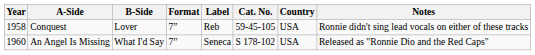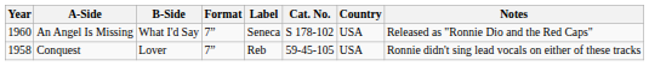 <table class="wikitable" style="text-align:left">
 <tr>
 <th>Year</th>
 <th>A-Side</th>
 <th>B-Side</th>
 <th>Format</th>
 <th>Label</th>
 <th>Cat. No.</th>
 <th>Country</th>
 <th>Notes</th>
 </tr>
 <tr>
+<td>1960</td>
+<td>An Angel Is Missing</td>
+<td>What I'd Say</td>
+<td>7”</td>
+<td>Seneca</td>
+<td>S 178-102</td>
+<td>USA</td>
+<td>Released as "Ronnie Dio and the Red Caps"</td>
+</tr>
+<tr>
 <td>1958</td>
 <td>Conquest</td>
 <td>Lover</td>
 <td>7”</td>
 <td>Reb</td>
 <td>59-45-105</td>
 <td>USA</td>
 <td>Ronnie didn't sing lead vocals on either of these tracks</td>
 </tr>
-<tr>
-<td>1960</td>
-<td>An Angel Is Missing</td>
-<td>What I'd Say</td>
-<td>7”</td>
-<td>Seneca</td>
-<td>S 178-102</td>
-<td>USA</td>
-<td>Released as "Ronnie Dio and the Red Caps"</td>
-</tr>
 </table>
